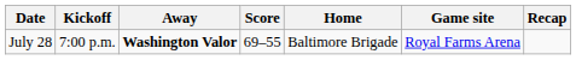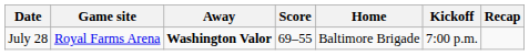 <table class="wikitable" style="font-size: 95%;">
 <tr>
 <th>Date</th>
-<th>Kickoff</th>
+<th>Game site</th>
 <th>Away</th>
 <th>Score</th>
 <th>Home</th>
-<th>Game site</th>
+<th>Kickoff</th>
 <th>Recap</th>
 </tr>
 <tr>
 <td align="center">July 28</td>
-<td align="center">7:00 p.m.</td>
+<td align="center"><a href='#'>Royal Farms Arena</a></td>
 <td align="center"><strong>Washington Valor</strong></td>
 <td align="center">69–55</td>
 <td align="center">Baltimore Brigade</td>
-<td align="center"><a href='#'>Royal Farms Arena</a></td>
+<td align="center">7:00 p.m.</td>
 <td align="center"></td>
 </tr>
 </table>
